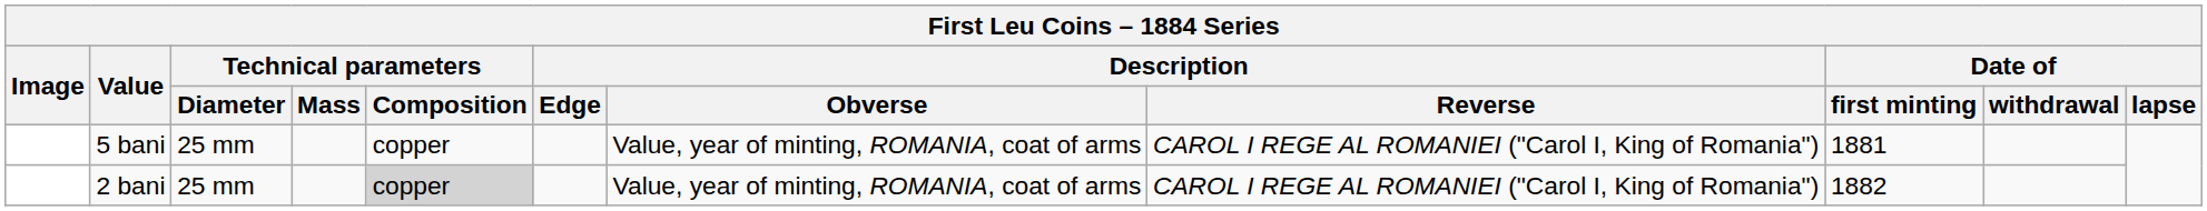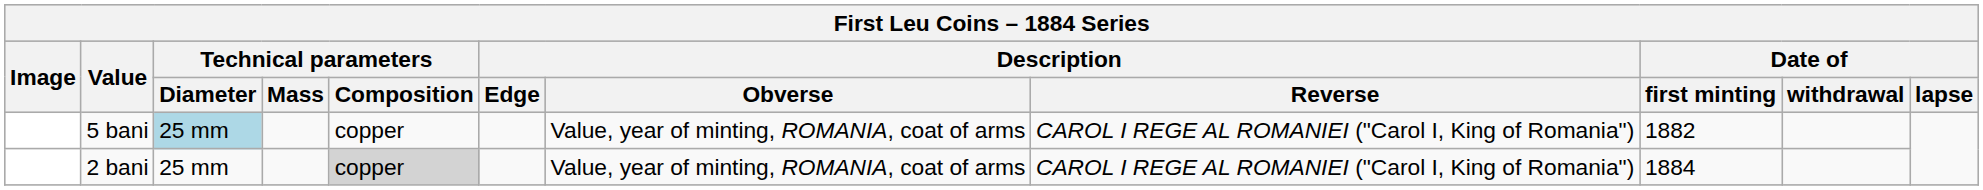 <table class="wikitable" style="font-size: 90%">
 <tr>
 <th colspan="11">First Leu Coins –  1884 Series</th>
 </tr>
 <tr>
 <th rowspan="2">Image</th>
 <th rowspan="2">Value</th>
 <th colspan="3">Technical parameters</th>
 <th colspan="3">Description</th>
 <th colspan="3">Date of</th>
 </tr>
 <tr>
 <th>Diameter</th>
 <th>Mass</th>
 <th>Composition</th>
 <th>Edge</th>
 <th>Obverse</th>
 <th>Reverse</th>
 <th>first minting</th>
 <th>withdrawal</th>
 <th>lapse</th>
 </tr>
 <tr>
 <td align="center" bgcolor="white"></td>
 <td>5 bani</td>
-<td>25 mm</td>
+<td style="background: lightblue;">25 mm</td>
 <td></td>
 <td>copper</td>
 <td></td>
 <td>Value, year of minting, <em>ROMANIA</em>, coat of arms</td>
 <td><em>CAROL I REGE AL ROMANIEI</em> ("Carol I, King of Romania")</td>
-<td>1881</td>
+<td>1882</td>
 <td></td>
 </tr>
 <tr>
 <td align="center" bgcolor="white"></td>
 <td>2 bani</td>
 <td>25 mm</td>
 <td></td>
 <td style="background: lightgrey;">copper</td>
 <td></td>
 <td>Value, year of minting, <em>ROMANIA</em>, coat of arms</td>
 <td><em>CAROL I REGE AL ROMANIEI</em> ("Carol I, King of Romania")</td>
-<td>1882</td>
+<td>1884</td>
 <td></td>
 </tr>
 </table>
